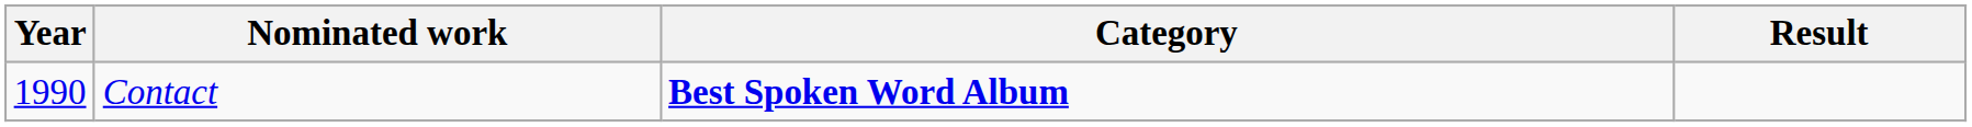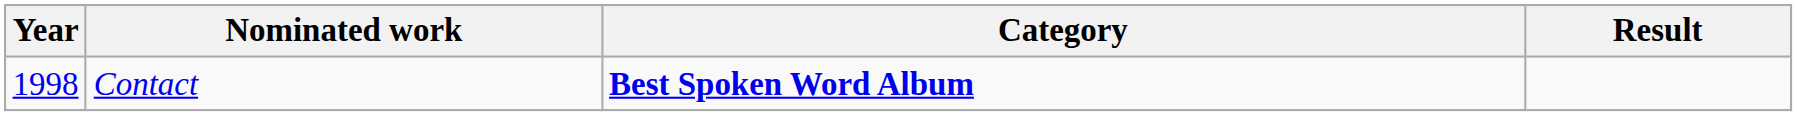 <table class=wikitable>
 <tr>
 <th width=4%>Year</th>
 <th width=29%>Nominated work</th>
 <th width=52%>Category</th>
 <th width=15%>Result</th>
 </tr>
 <tr>
-<td align=center><a href='#'>1990</a></td>
+<td align=center><a href='#'>1998</a></td>
 <td><em><a href='#'>Contact</a></em></td>
 <td><strong><a href='#'>Best Spoken Word Album</a></strong></td>
 <td></td>
 </tr>
 </table>
